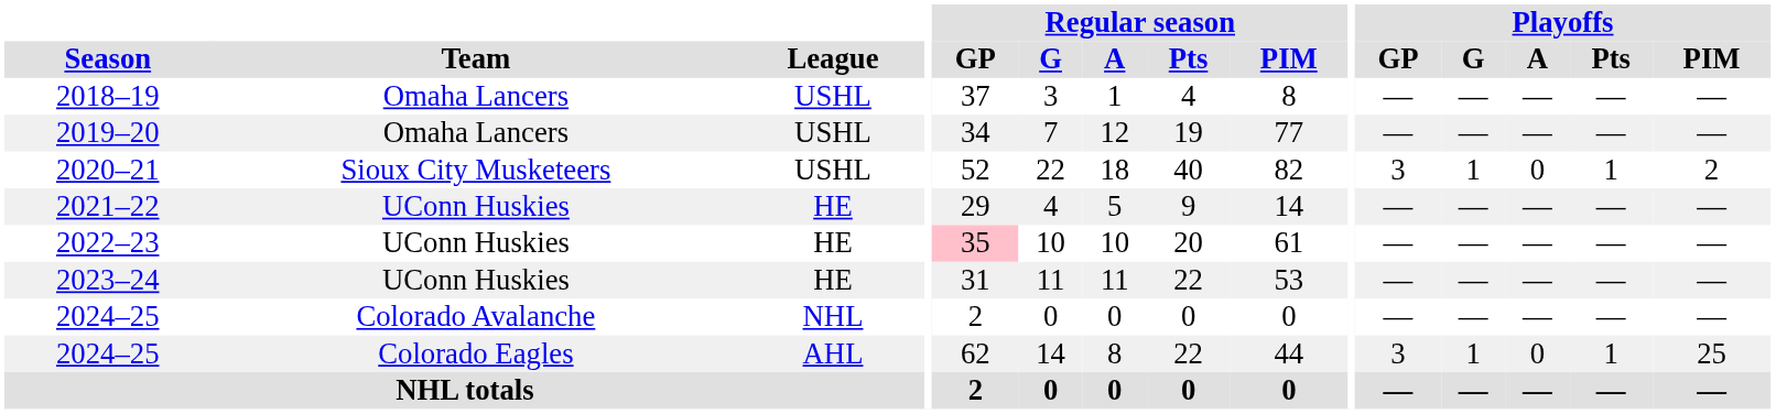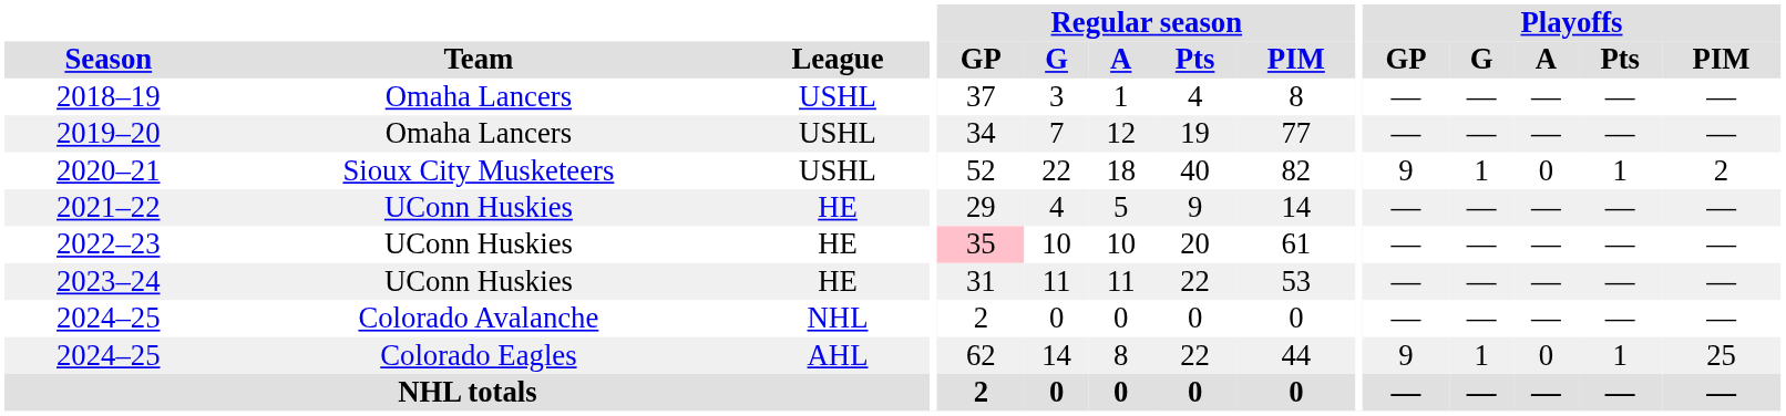 <table border="0" cellpadding="1" cellspacing="0" style="text-align:center; width:60em;">
 <tr bgcolor="#e0e0e0">
 <th colspan="3" bgcolor="#ffffff"></th>
 <th rowspan="102" bgcolor="#ffffff"></th>
 <th colspan="5"><a href='#'>Regular season</a></th>
 <th rowspan="102" bgcolor="#ffffff"></th>
 <th colspan="5"><a href='#'>Playoffs</a></th>
 </tr>
 <tr bgcolor="#e0e0e0">
 <th><a href='#'>Season</a></th>
 <th>Team</th>
 <th>League</th>
 <th>GP</th>
 <th><a href='#'>G</a></th>
 <th><a href='#'>A</a></th>
 <th><a href='#'>Pts</a></th>
 <th><a href='#'>PIM</a></th>
 <th>GP</th>
 <th>G</th>
 <th>A</th>
 <th>Pts</th>
 <th>PIM</th>
 </tr>
 <tr>
 <td><a href='#'>2018–19</a></td>
 <td><a href='#'>Omaha Lancers</a></td>
 <td><a href='#'>USHL</a></td>
 <td>37</td>
 <td>3</td>
 <td>1</td>
 <td>4</td>
 <td>8</td>
 <td>—</td>
 <td>—</td>
 <td>—</td>
 <td>—</td>
 <td>—</td>
 </tr>
 <tr bgcolor="#f0f0f0">
 <td><a href='#'>2019–20</a></td>
 <td>Omaha Lancers</td>
 <td>USHL</td>
 <td>34</td>
 <td>7</td>
 <td>12</td>
 <td>19</td>
 <td>77</td>
 <td>—</td>
 <td>—</td>
 <td>—</td>
 <td>—</td>
 <td>—</td>
 </tr>
 <tr>
 <td><a href='#'>2020–21</a></td>
 <td><a href='#'>Sioux City Musketeers</a></td>
 <td>USHL</td>
 <td>52</td>
 <td>22</td>
 <td>18</td>
 <td>40</td>
 <td>82</td>
-<td>3</td>
+<td>9</td>
 <td>1</td>
 <td>0</td>
 <td>1</td>
 <td>2</td>
 </tr>
 <tr bgcolor="#f0f0f0">
 <td><a href='#'>2021–22</a></td>
 <td><a href='#'>UConn Huskies</a></td>
 <td><a href='#'>HE</a></td>
 <td>29</td>
 <td>4</td>
 <td>5</td>
 <td>9</td>
 <td>14</td>
 <td>—</td>
 <td>—</td>
 <td>—</td>
 <td>—</td>
 <td>—</td>
 </tr>
 <tr>
 <td><a href='#'>2022–23</a></td>
 <td>UConn Huskies</td>
 <td>HE</td>
 <td style="background: pink;">35</td>
 <td>10</td>
 <td>10</td>
 <td>20</td>
 <td>61</td>
 <td>—</td>
 <td>—</td>
 <td>—</td>
 <td>—</td>
 <td>—</td>
 </tr>
 <tr bgcolor="#f0f0f0">
 <td><a href='#'>2023–24</a></td>
 <td>UConn Huskies</td>
 <td>HE</td>
 <td>31</td>
 <td>11</td>
 <td>11</td>
 <td>22</td>
 <td>53</td>
 <td>—</td>
 <td>—</td>
 <td>—</td>
 <td>—</td>
 <td>—</td>
 </tr>
 <tr>
 <td><a href='#'>2024–25</a></td>
 <td><a href='#'>Colorado Avalanche</a></td>
 <td><a href='#'>NHL</a></td>
 <td>2</td>
 <td>0</td>
 <td>0</td>
 <td>0</td>
 <td>0</td>
 <td>—</td>
 <td>—</td>
 <td>—</td>
 <td>—</td>
 <td>—</td>
 </tr>
 <tr bgcolor="#f0f0f0">
 <td><a href='#'>2024–25</a></td>
 <td><a href='#'>Colorado Eagles</a></td>
 <td><a href='#'>AHL</a></td>
 <td>62</td>
 <td>14</td>
 <td>8</td>
 <td>22</td>
 <td>44</td>
-<td>3</td>
+<td>9</td>
 <td>1</td>
 <td>0</td>
 <td>1</td>
 <td>25</td>
 </tr>
 <tr bgcolor="#e0e0e0">
 <th colspan="3">NHL totals</th>
 <th>2</th>
 <th>0</th>
 <th>0</th>
 <th>0</th>
 <th>0</th>
 <th>—</th>
 <th>—</th>
 <th>—</th>
 <th>—</th>
 <th>—</th>
 </tr>
 </table>
